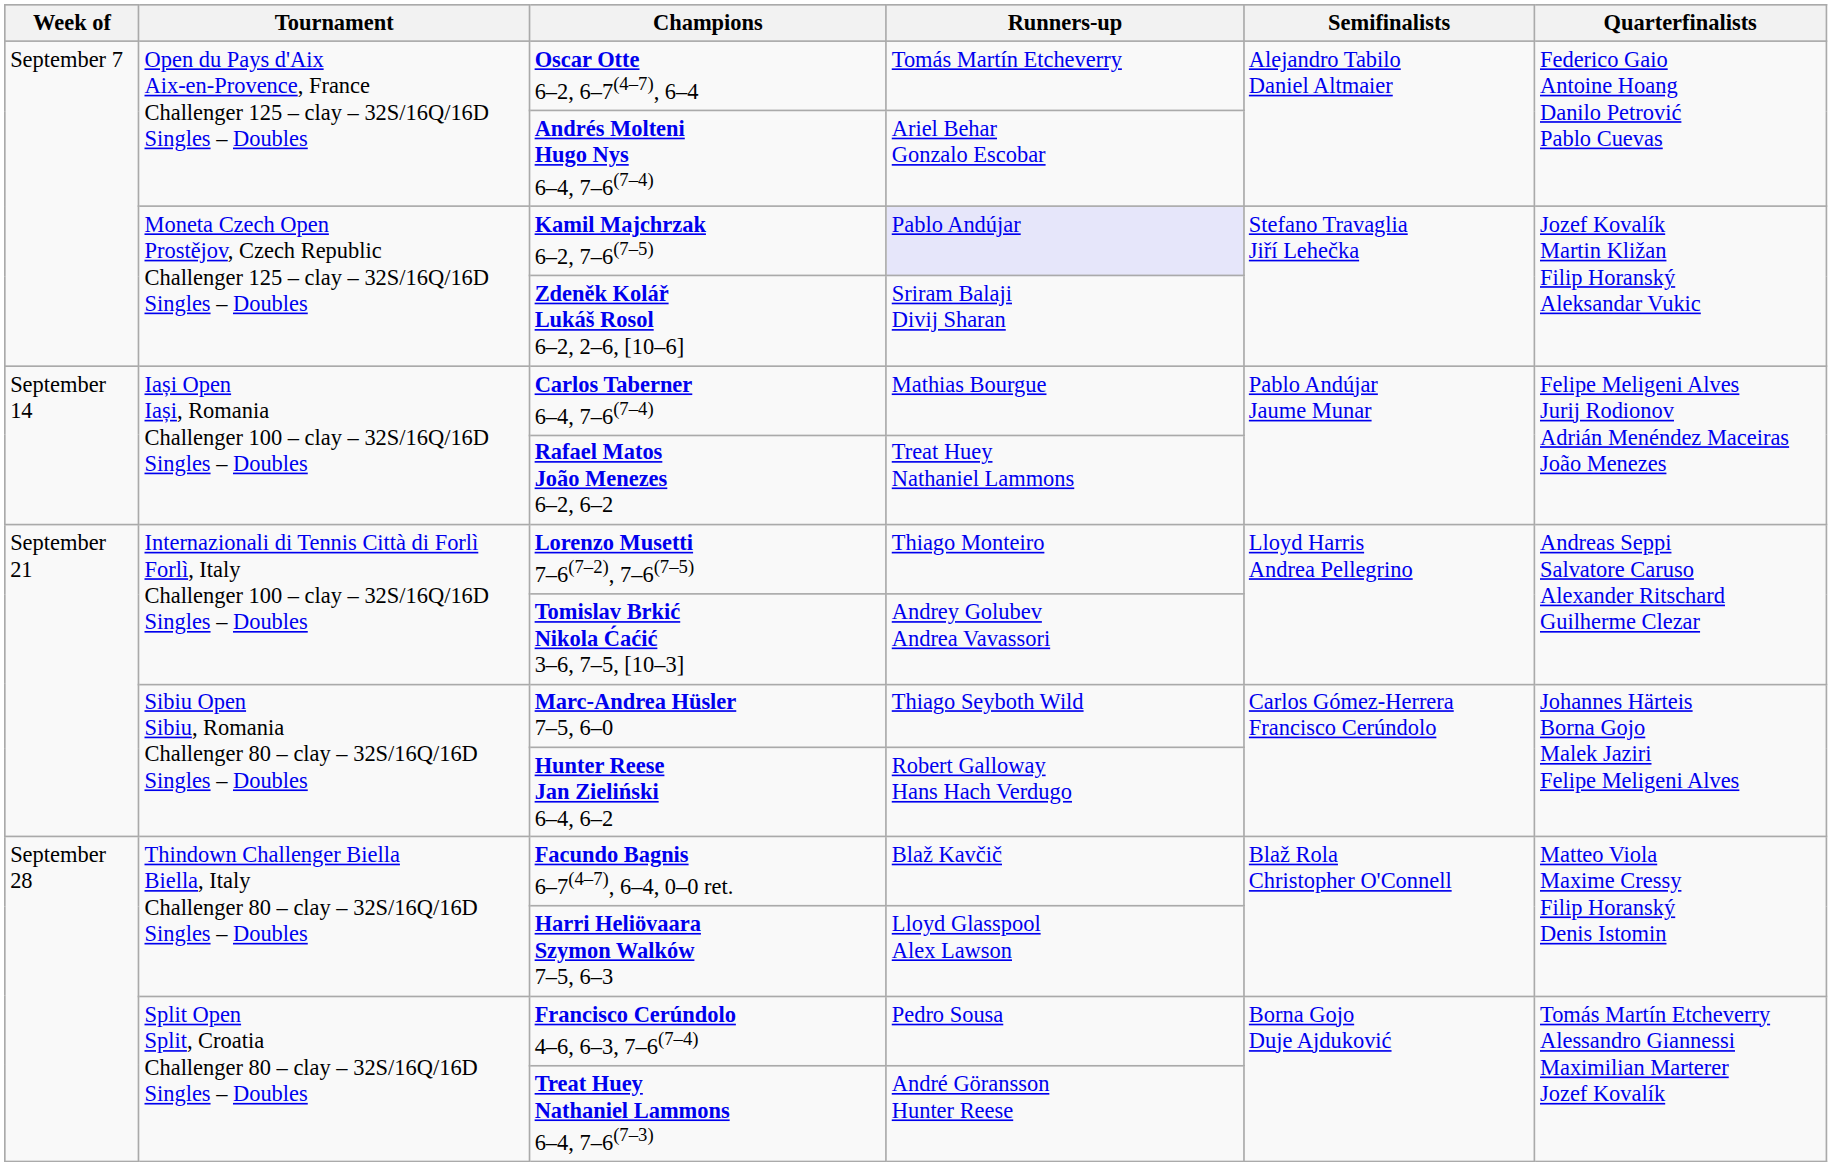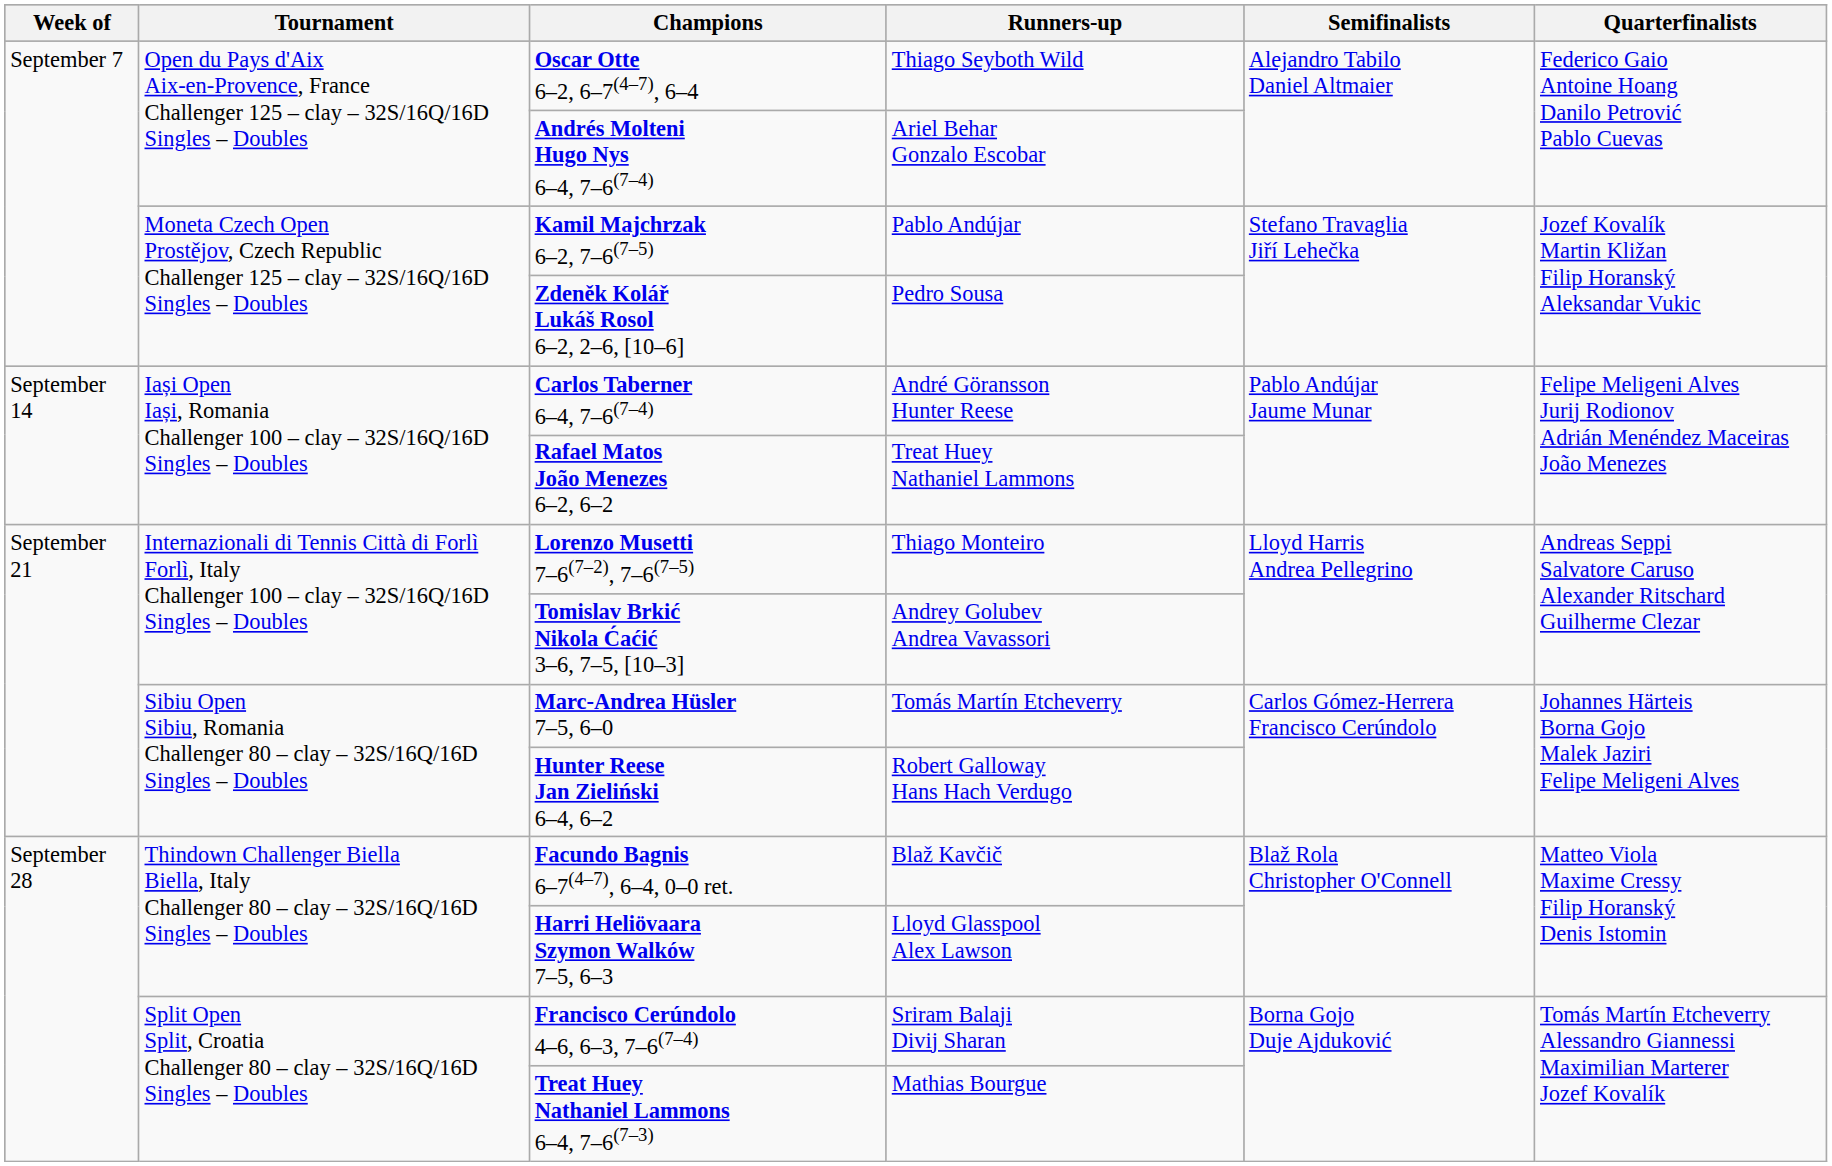 <table class="wikitable" style="font-size:85%;">
 <tr>
 <th width="75">Week of</th>
 <th width="230">Tournament</th>
 <th width="210">Champions</th>
 <th width="210">Runners-up</th>
 <th width="170">Semifinalists</th>
 <th width="170">Quarterfinalists</th>
 </tr>
 <tr valign=top>
 <td rowspan=4>September 7</td>
 <td rowspan=2><a href='#'>Open du Pays d'Aix</a><br><a href='#'>Aix-en-Provence</a>, France <br> Challenger 125 – clay – 32S/16Q/16D<br><a href='#'>Singles</a> – <a href='#'>Doubles</a></td>
 <td> <strong><a href='#'>Oscar Otte</a></strong><br>6–2, 6–7<sup>(4–7)</sup>, 6–4</td>
-<td> <a href='#'>Tomás Martín Etcheverry</a></td>
+<td> <a href='#'>Thiago Seyboth Wild</a></td>
 <td rowspan=2> <a href='#'>Alejandro Tabilo</a> <br>  <a href='#'>Daniel Altmaier</a></td>
 <td rowspan=2> <a href='#'>Federico Gaio</a> <br> <a href='#'>Antoine Hoang</a> <br> <a href='#'>Danilo Petrović</a> <br>  <a href='#'>Pablo Cuevas</a></td>
 </tr>
 <tr valign=top>
 <td> <strong><a href='#'>Andrés Molteni</a></strong><br> <strong><a href='#'>Hugo Nys</a></strong><br>6–4, 7–6<sup>(7–4)</sup></td>
 <td> <a href='#'>Ariel Behar</a><br> <a href='#'>Gonzalo Escobar</a></td>
 </tr>
 <tr valign=top>
 <td rowspan=2><a href='#'>Moneta Czech Open</a><br><a href='#'>Prostějov</a>, Czech Republic <br> Challenger 125 – clay – 32S/16Q/16D<br><a href='#'>Singles</a> – <a href='#'>Doubles</a></td>
 <td> <strong><a href='#'>Kamil Majchrzak</a></strong><br>6–2, 7–6<sup>(7–5)</sup></td>
-<td style="background: lavender;"> <a href='#'>Pablo Andújar</a></td>
+<td> <a href='#'>Pablo Andújar</a></td>
 <td rowspan=2> <a href='#'>Stefano Travaglia</a> <br>  <a href='#'>Jiří Lehečka</a></td>
 <td rowspan=2> <a href='#'>Jozef Kovalík</a> <br> <a href='#'>Martin Kližan</a> <br> <a href='#'>Filip Horanský</a> <br>  <a href='#'>Aleksandar Vukic</a></td>
 </tr>
 <tr valign=top>
 <td> <strong><a href='#'>Zdeněk Kolář</a></strong><br> <strong><a href='#'>Lukáš Rosol</a></strong><br>6–2, 2–6, [10–6]</td>
-<td> <a href='#'>Sriram Balaji</a><br> <a href='#'>Divij Sharan</a></td>
+<td> <a href='#'>Pedro Sousa</a></td>
 </tr>
 <tr valign=top>
 <td rowspan=2>September 14</td>
 <td rowspan=2><a href='#'>Iași Open</a><br><a href='#'>Iași</a>, Romania <br> Challenger 100 – clay – 32S/16Q/16D<br><a href='#'>Singles</a> – <a href='#'>Doubles</a></td>
 <td> <strong><a href='#'>Carlos Taberner</a></strong><br>6–4, 7–6<sup>(7–4)</sup></td>
-<td> <a href='#'>Mathias Bourgue</a></td>
+<td> <a href='#'>André Göransson</a><br> <a href='#'>Hunter Reese</a></td>
 <td rowspan=2> <a href='#'>Pablo Andújar</a> <br>  <a href='#'>Jaume Munar</a></td>
 <td rowspan=2> <a href='#'>Felipe Meligeni Alves</a> <br> <a href='#'>Jurij Rodionov</a> <br> <a href='#'>Adrián Menéndez Maceiras</a> <br>  <a href='#'>João Menezes</a></td>
 </tr>
 <tr valign=top>
 <td> <strong><a href='#'>Rafael Matos</a></strong><br> <strong><a href='#'>João Menezes</a></strong><br>6–2, 6–2</td>
 <td> <a href='#'>Treat Huey</a><br> <a href='#'>Nathaniel Lammons</a></td>
 </tr>
 <tr valign=top>
 <td rowspan=4>September 21</td>
 <td rowspan=2><a href='#'>Internazionali di Tennis Città di Forlì</a><br><a href='#'>Forlì</a>, Italy <br> Challenger 100 – clay – 32S/16Q/16D<br><a href='#'>Singles</a> – <a href='#'>Doubles</a></td>
 <td> <strong><a href='#'>Lorenzo Musetti</a></strong><br>7–6<sup>(7–2)</sup>, 7–6<sup>(7–5)</sup></td>
 <td> <a href='#'>Thiago Monteiro</a></td>
 <td rowspan=2> <a href='#'>Lloyd Harris</a> <br>  <a href='#'>Andrea Pellegrino</a></td>
 <td rowspan=2> <a href='#'>Andreas Seppi</a> <br> <a href='#'>Salvatore Caruso</a> <br> <a href='#'>Alexander Ritschard</a> <br>  <a href='#'>Guilherme Clezar</a></td>
 </tr>
 <tr valign=top>
 <td> <strong><a href='#'>Tomislav Brkić</a></strong><br> <strong><a href='#'>Nikola Ćaćić</a></strong><br>3–6, 7–5, [10–3]</td>
 <td> <a href='#'>Andrey Golubev</a><br> <a href='#'>Andrea Vavassori</a></td>
 </tr>
 <tr valign=top>
 <td rowspan=2><a href='#'>Sibiu Open</a><br><a href='#'>Sibiu</a>, Romania <br> Challenger 80 – clay – 32S/16Q/16D<br><a href='#'>Singles</a> – <a href='#'>Doubles</a></td>
 <td> <strong><a href='#'>Marc-Andrea Hüsler</a></strong><br>7–5, 6–0</td>
-<td> <a href='#'>Thiago Seyboth Wild</a></td>
+<td> <a href='#'>Tomás Martín Etcheverry</a></td>
 <td rowspan=2> <a href='#'>Carlos Gómez-Herrera</a> <br>  <a href='#'>Francisco Cerúndolo</a></td>
 <td rowspan=2> <a href='#'>Johannes Härteis</a> <br> <a href='#'>Borna Gojo</a> <br> <a href='#'>Malek Jaziri</a> <br>  <a href='#'>Felipe Meligeni Alves</a></td>
 </tr>
 <tr valign=top>
 <td> <strong><a href='#'>Hunter Reese</a></strong><br> <strong><a href='#'>Jan Zieliński</a></strong><br>6–4, 6–2</td>
 <td> <a href='#'>Robert Galloway</a><br> <a href='#'>Hans Hach Verdugo</a></td>
 </tr>
 <tr valign=top>
 <td rowspan=4>September 28</td>
 <td rowspan=2><a href='#'>Thindown Challenger Biella</a><br><a href='#'>Biella</a>, Italy <br> Challenger 80 – clay – 32S/16Q/16D<br><a href='#'>Singles</a> – <a href='#'>Doubles</a></td>
 <td> <strong><a href='#'>Facundo Bagnis</a></strong><br>6–7<sup>(4–7)</sup>, 6–4, 0–0 ret.</td>
 <td> <a href='#'>Blaž Kavčič</a></td>
 <td rowspan=2> <a href='#'>Blaž Rola</a> <br>  <a href='#'>Christopher O'Connell</a></td>
 <td rowspan=2> <a href='#'>Matteo Viola</a> <br> <a href='#'>Maxime Cressy</a> <br> <a href='#'>Filip Horanský</a> <br>  <a href='#'>Denis Istomin</a></td>
 </tr>
 <tr valign=top>
 <td> <strong><a href='#'>Harri Heliövaara</a></strong><br> <strong><a href='#'>Szymon Walków</a></strong><br>7–5, 6–3</td>
 <td> <a href='#'>Lloyd Glasspool</a><br> <a href='#'>Alex Lawson</a></td>
 </tr>
 <tr valign=top>
 <td rowspan=2><a href='#'>Split Open</a><br><a href='#'>Split</a>, Croatia <br> Challenger 80 – clay – 32S/16Q/16D<br><a href='#'>Singles</a> – <a href='#'>Doubles</a></td>
 <td> <strong><a href='#'>Francisco Cerúndolo</a></strong><br>4–6, 6–3, 7–6<sup>(7–4)</sup></td>
-<td> <a href='#'>Pedro Sousa</a></td>
+<td> <a href='#'>Sriram Balaji</a><br> <a href='#'>Divij Sharan</a></td>
 <td rowspan=2> <a href='#'>Borna Gojo</a> <br>  <a href='#'>Duje Ajduković</a></td>
 <td rowspan=2> <a href='#'>Tomás Martín Etcheverry</a> <br> <a href='#'>Alessandro Giannessi</a> <br> <a href='#'>Maximilian Marterer</a> <br>  <a href='#'>Jozef Kovalík</a></td>
 </tr>
 <tr valign=top>
 <td> <strong><a href='#'>Treat Huey</a></strong><br> <strong><a href='#'>Nathaniel Lammons</a></strong><br>6–4, 7–6<sup>(7–3)</sup></td>
-<td> <a href='#'>André Göransson</a><br> <a href='#'>Hunter Reese</a></td>
+<td> <a href='#'>Mathias Bourgue</a></td>
 </tr>
 </table>
